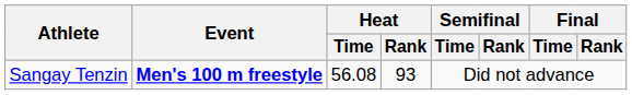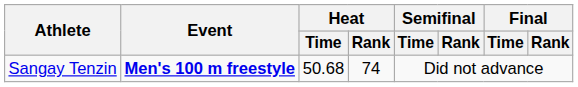 <table class=wikitable style="font-size:90%">
 <tr>
 <th rowspan="2">Athlete</th>
 <th rowspan="2">Event</th>
 <th colspan="2">Heat</th>
 <th colspan="2">Semifinal</th>
 <th colspan="2">Final</th>
 </tr>
 <tr style="font-size:95%">
 <th>Time</th>
 <th>Rank</th>
 <th>Time</th>
 <th>Rank</th>
 <th>Time</th>
 <th>Rank</th>
 </tr>
 <tr align=center>
 <td align=left><a href='#'>Sangay Tenzin</a></td>
 <td align=left><strong><a href='#'>Men's 100 m freestyle</a></strong></td>
-<td>56.08</td>
-<td>93</td>
+<td>50.68</td>
+<td>74</td>
 <td colspan="4">Did not advance</td>
 </tr>
 </table>
